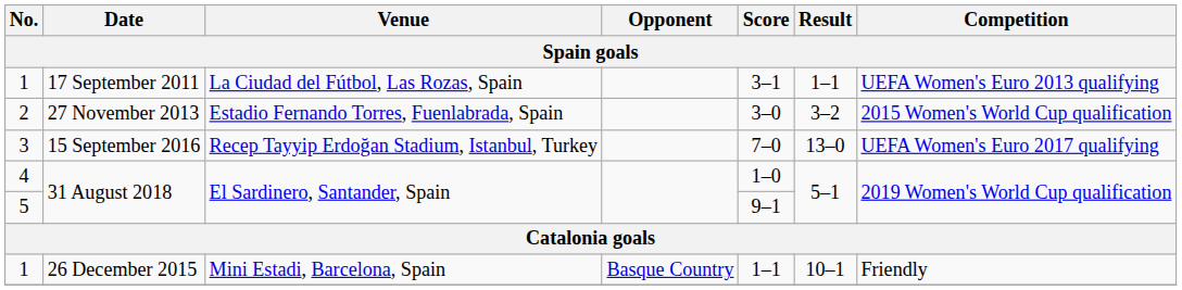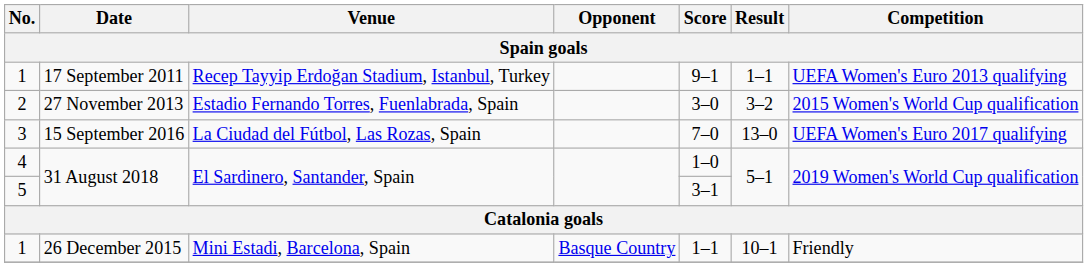 <table class="wikitable sortable">
 <tr>
 <th scope="col">No.</th>
 <th scope="col">Date</th>
 <th scope="col">Venue</th>
 <th scope="col">Opponent</th>
 <th scope="col">Score</th>
 <th scope="col">Result</th>
 <th scope="col">Competition</th>
 </tr>
 <tr>
 <th colspan="7">Spain goals</th>
 </tr>
 <tr>
 <td align="center">1</td>
 <td>17 September 2011</td>
-<td><a href='#'>La Ciudad del Fútbol</a>, <a href='#'>Las Rozas</a>, Spain</td>
+<td><a href='#'>Recep Tayyip Erdoğan Stadium</a>, <a href='#'>Istanbul</a>, Turkey</td>
 <td></td>
-<td align="center">3–1</td>
+<td align="center">9–1</td>
 <td align="center">1–1</td>
 <td><a href='#'>UEFA Women's Euro 2013 qualifying</a></td>
 </tr>
 <tr>
 <td align="center">2</td>
 <td>27 November 2013</td>
 <td><a href='#'>Estadio Fernando Torres</a>, <a href='#'>Fuenlabrada</a>, Spain</td>
 <td></td>
 <td align="center">3–0</td>
 <td align="center">3–2</td>
 <td><a href='#'>2015 Women's World Cup qualification</a></td>
 </tr>
 <tr>
 <td align="center">3</td>
 <td>15 September 2016</td>
-<td><a href='#'>Recep Tayyip Erdoğan Stadium</a>, <a href='#'>Istanbul</a>, Turkey</td>
+<td><a href='#'>La Ciudad del Fútbol</a>, <a href='#'>Las Rozas</a>, Spain</td>
 <td></td>
 <td align="center">7–0</td>
 <td align="center">13–0</td>
 <td><a href='#'>UEFA Women's Euro 2017 qualifying</a></td>
 </tr>
 <tr>
 <td align="center">4</td>
 <td rowspan="2">31 August 2018</td>
 <td rowspan="2"><a href='#'>El Sardinero</a>, <a href='#'>Santander</a>, Spain</td>
 <td rowspan="2"></td>
 <td align="center">1–0</td>
 <td align="center" rowspan="2">5–1</td>
 <td rowspan="2"><a href='#'>2019 Women's World Cup qualification</a></td>
 </tr>
 <tr>
 <td align="center">5</td>
-<td align="center">9–1</td>
+<td align="center">3–1</td>
 </tr>
 <tr>
 <th colspan="7">Catalonia goals</th>
 </tr>
 <tr>
 <td align="center">1</td>
 <td>26 December 2015</td>
 <td><a href='#'>Mini Estadi</a>, <a href='#'>Barcelona</a>, Spain</td>
 <td> <a href='#'>Basque Country</a></td>
 <td align="center">1–1</td>
 <td align="center">10–1</td>
 <td>Friendly</td>
 </tr>
 <tr>
 </tr>
 </table>
